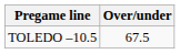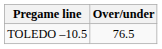 <table class="wikitable">
 <tr align="center">
 <th style=>Pregame line</th>
 <th style=>Over/under</th>
 </tr>
 <tr align="center">
 <td>TOLEDO –10.5</td>
-<td>67.5</td>
+<td>76.5</td>
 </tr>
 </table>
